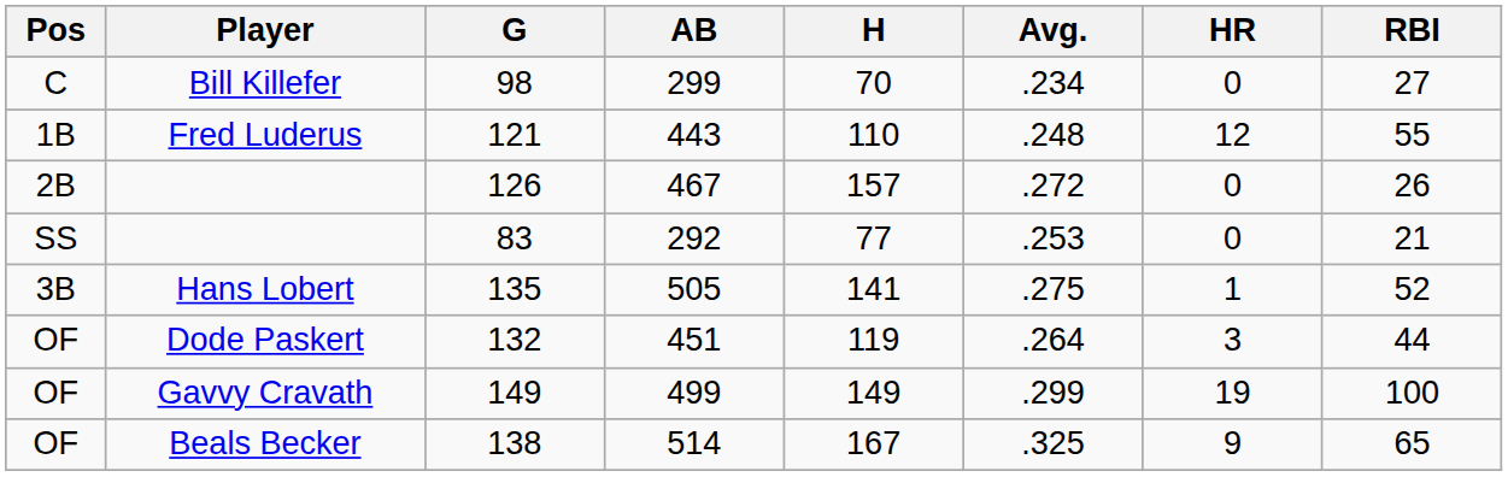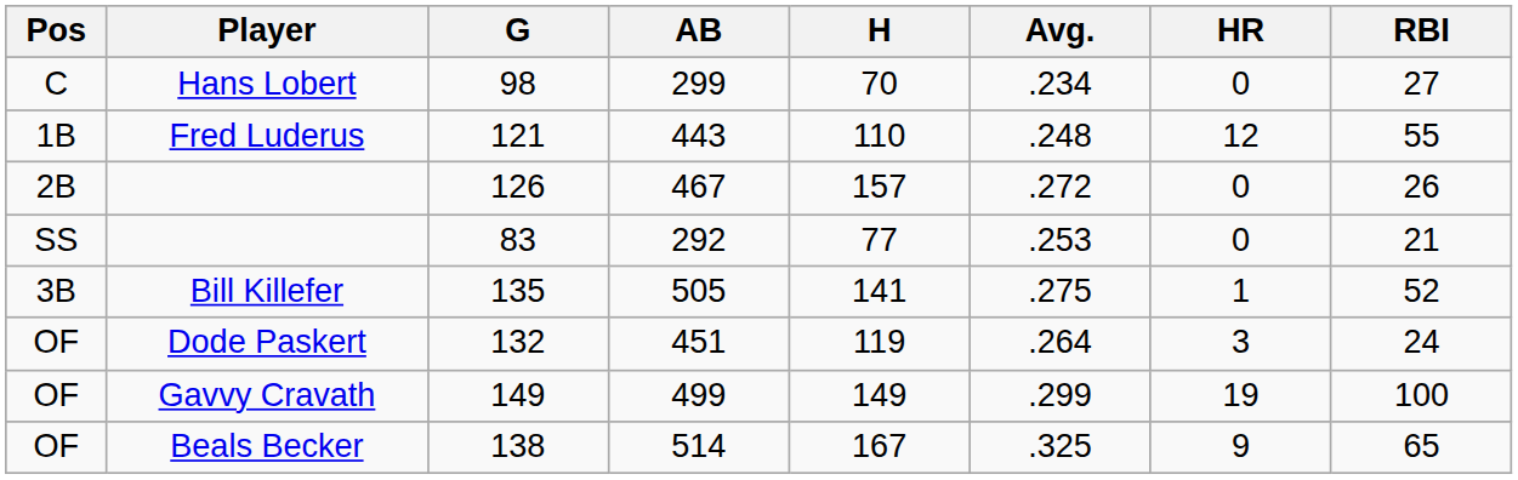 <table class="wikitable sortable">
 <tr>
 <th bgcolor="#DDDDFF" width="5%">Pos</th>
 <th bgcolor="#DDDDFF" width="16%">Player</th>
 <th bgcolor="#DDDDFF" width="9%">G</th>
 <th bgcolor="#DDDDFF" width="9%">AB</th>
 <th bgcolor="#DDDDFF" width="9%">H</th>
 <th bgcolor="#DDDDFF" width="9%">Avg.</th>
 <th bgcolor="#DDDDFF" width="9%">HR</th>
 <th bgcolor="#DDDDFF" width="9%">RBI</th>
 </tr>
 <tr align="center">
 <td>C</td>
-<td><a href='#'>Bill Killefer</a></td>
+<td><a href='#'>Hans Lobert</a></td>
 <td>98</td>
 <td>299</td>
 <td>70</td>
 <td>.234</td>
 <td>0</td>
 <td>27</td>
 </tr>
 <tr align=center>
 <td>1B</td>
 <td><a href='#'>Fred Luderus</a></td>
 <td>121</td>
 <td>443</td>
 <td>110</td>
 <td>.248</td>
 <td>12</td>
 <td>55</td>
 </tr>
 <tr align=center>
 <td>2B</td>
 <td></td>
 <td>126</td>
 <td>467</td>
 <td>157</td>
 <td>.272</td>
 <td>0</td>
 <td>26</td>
 </tr>
 <tr align="center">
 <td>SS</td>
 <td></td>
 <td>83</td>
 <td>292</td>
 <td>77</td>
 <td>.253</td>
 <td>0</td>
 <td>21</td>
 </tr>
 <tr align="center">
 <td>3B</td>
-<td><a href='#'>Hans Lobert</a></td>
+<td><a href='#'>Bill Killefer</a></td>
 <td>135</td>
 <td>505</td>
 <td>141</td>
 <td>.275</td>
 <td>1</td>
 <td>52</td>
 </tr>
 <tr align=center>
 <td>OF</td>
 <td><a href='#'>Dode Paskert</a></td>
 <td>132</td>
 <td>451</td>
 <td>119</td>
 <td>.264</td>
 <td>3</td>
-<td>44</td>
+<td>24</td>
 </tr>
 <tr align=center>
 <td>OF</td>
 <td><a href='#'>Gavvy Cravath</a></td>
 <td>149</td>
 <td>499</td>
 <td>149</td>
 <td>.299</td>
 <td>19</td>
 <td>100</td>
 </tr>
 <tr align=center>
 <td>OF</td>
 <td><a href='#'>Beals Becker</a></td>
 <td>138</td>
 <td>514</td>
 <td>167</td>
 <td>.325</td>
 <td>9</td>
 <td>65</td>
 </tr>
 </table>
